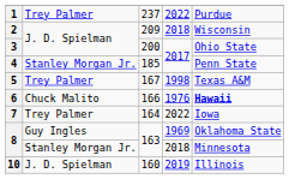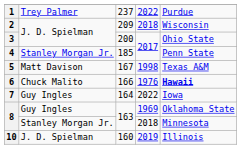 <table class=wikitable>
 <tr>
 </tr>
 <tr>
 <th>1</th>
 <td><a href='#'>Trey Palmer</a></td>
 <td>237</td>
 <td><a href='#'>2022</a></td>
 <td><a href='#'>Purdue</a></td>
 </tr>
 <tr>
 <th>2</th>
 <td rowspan=2>J. D. Spielman</td>
 <td>209</td>
 <td><a href='#'>2018</a></td>
 <td><a href='#'>Wisconsin</a></td>
 </tr>
 <tr>
 <th>3</th>
 <td>200</td>
 <td rowspan=2><a href='#'>2017</a></td>
 <td><a href='#'>Ohio State</a></td>
 </tr>
 <tr>
 <th>4</th>
 <td><a href='#'>Stanley Morgan Jr.</a></td>
 <td>185</td>
 <td><a href='#'>Penn State</a></td>
 </tr>
 <tr>
 <th>5</th>
-<td><a href='#'>Trey Palmer</a></td>
+<td>Matt Davison</td>
 <td>167</td>
 <td><a href='#'>1998</a></td>
 <td><a href='#'>Texas A&M</a></td>
 </tr>
 <tr>
 <th>6</th>
 <td>Chuck Malito</td>
 <td>166</td>
 <td><a href='#'>1976</a></td>
 <td><strong><a href='#'>Hawaii</a></strong></td>
 </tr>
 <tr>
 <th>7</th>
-<td>Trey Palmer</td>
+<td>Guy Ingles</td>
 <td>164</td>
 <td>2022</td>
 <td><a href='#'>Iowa</a></td>
 </tr>
 <tr>
 <th rowspan=2>8</th>
 <td>Guy Ingles</td>
 <td rowspan=2>163</td>
 <td><a href='#'>1969</a></td>
 <td><a href='#'>Oklahoma State</a></td>
 </tr>
 <tr>
 <td>Stanley Morgan Jr.</td>
 <td>2018</td>
 <td><a href='#'>Minnesota</a></td>
 </tr>
 <tr>
 <th>10</th>
 <td>J. D. Spielman</td>
 <td>160</td>
 <td><a href='#'>2019</a></td>
 <td><a href='#'>Illinois</a></td>
 </tr>
 </table>
